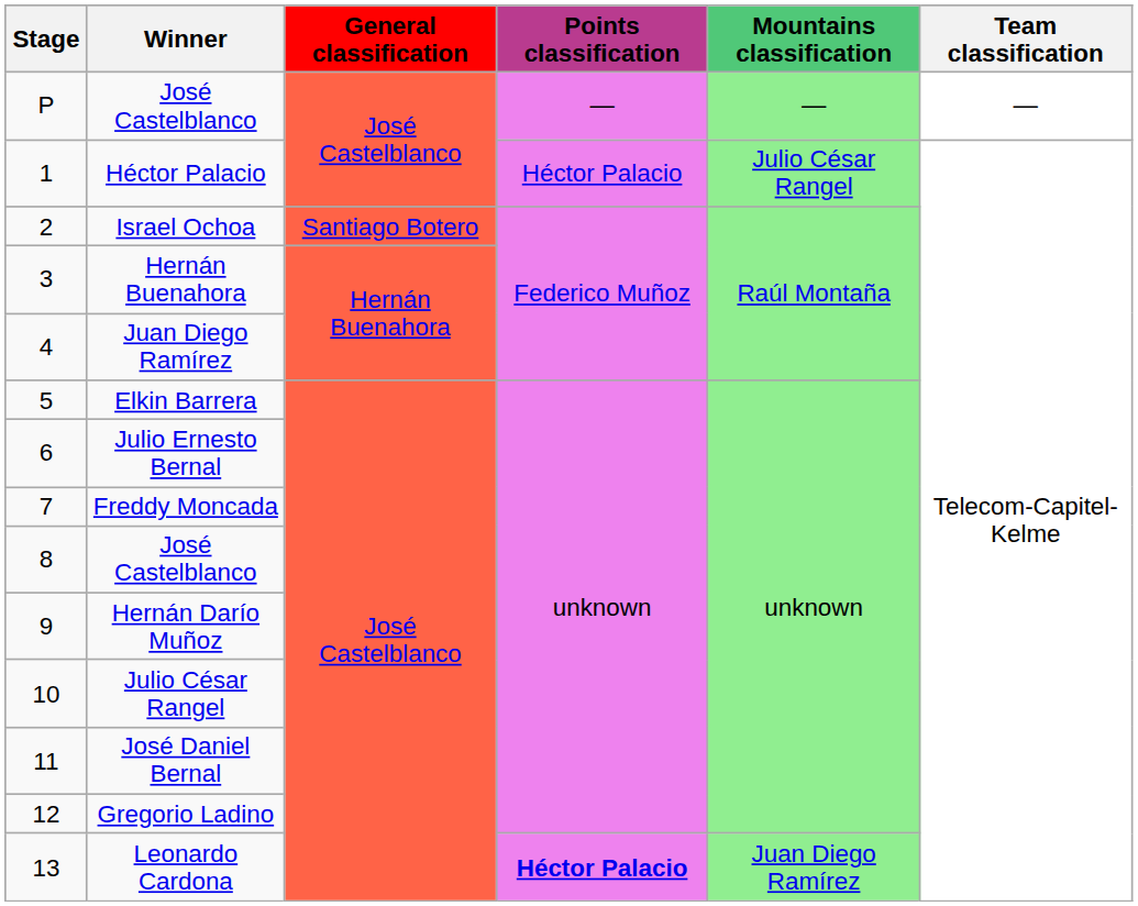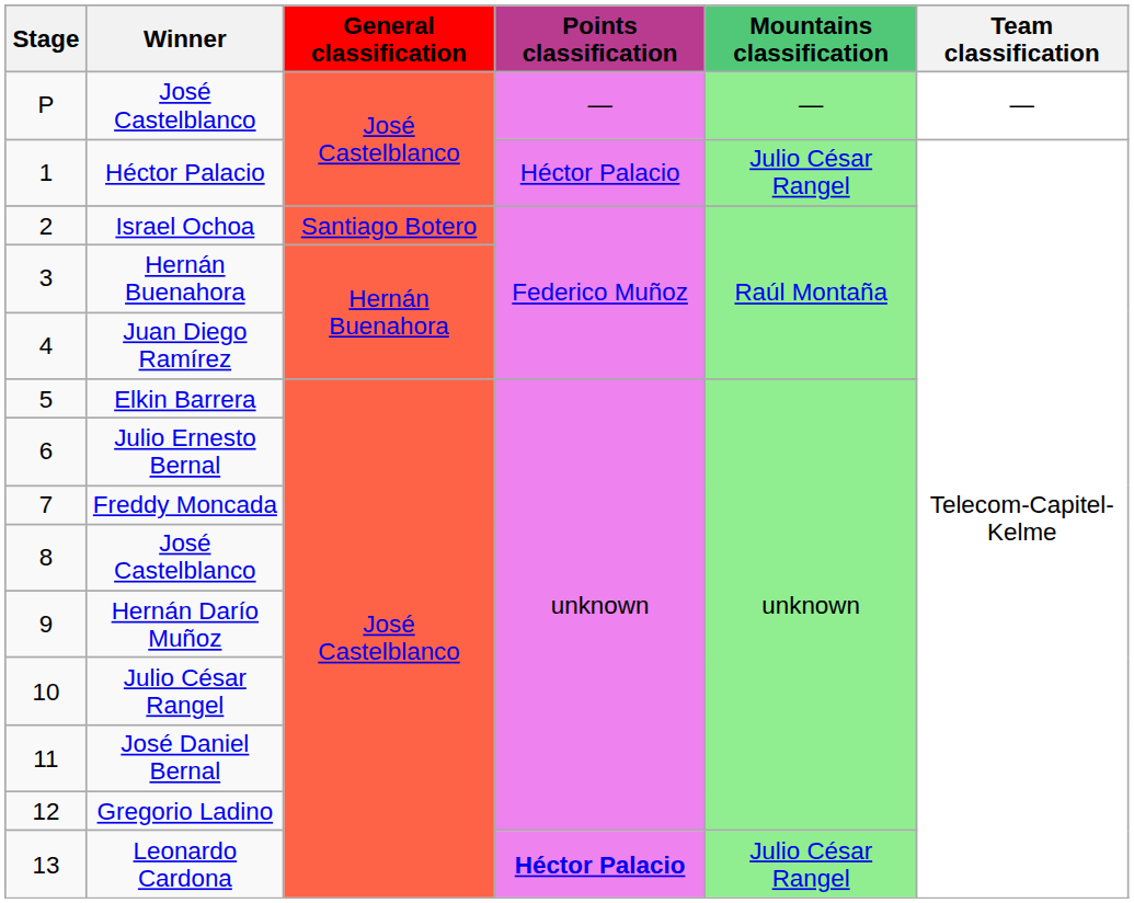 <table class="wikitable" style="text-align: center; font-size:smaller;">
 <tr style="background:#efefef;">
 <th style="width:1%;">Stage</th>
 <th style="width:14%;">Winner</th>
 <th style="background:red; width:15%;">General classification</th>
 <th style="background:#b93b8f; width:15%;">Points classification</th>
 <th style="background:#50c878; width:15%;">Mountains classification</th>
 <th style="background:offwhite; width:15%;">Team classification</th>
 </tr>
 <tr>
 <td>P</td>
 <td><a href='#'>José Castelblanco</a></td>
 <td style="background:tomato;" rowspan="2"><a href='#'>José Castelblanco</a></td>
 <td style="background:violet;">—</td>
 <td style="background:lightgreen;">—</td>
 <td style="background:white;">—</td>
 </tr>
 <tr>
 <td>1</td>
 <td><a href='#'>Héctor Palacio</a></td>
 <td style="background:violet;"><a href='#'>Héctor Palacio</a></td>
 <td style="background:lightgreen;"><a href='#'>Julio César Rangel</a></td>
 <td style="background:white;" rowspan="13">Telecom-Capitel-Kelme</td>
 </tr>
 <tr>
 <td>2</td>
 <td><a href='#'>Israel Ochoa</a></td>
 <td style="background:tomato;"><a href='#'>Santiago Botero</a></td>
 <td style="background:violet;" rowspan="3"><a href='#'>Federico Muñoz</a></td>
 <td style="background:lightgreen;" rowspan="3"><a href='#'>Raúl Montaña</a></td>
 </tr>
 <tr>
 <td>3</td>
 <td><a href='#'>Hernán Buenahora</a></td>
 <td style="background:tomato;" rowspan="2"><a href='#'>Hernán Buenahora</a></td>
 </tr>
 <tr>
 <td>4</td>
 <td><a href='#'>Juan Diego Ramírez</a></td>
 </tr>
 <tr>
 <td>5</td>
 <td><a href='#'>Elkin Barrera</a></td>
 <td style="background:tomato;" rowspan="9"><a href='#'>José Castelblanco</a></td>
 <td style="background:violet;" rowspan="8">unknown</td>
 <td style="background:lightgreen;" rowspan="8">unknown</td>
 </tr>
 <tr>
 <td>6</td>
 <td><a href='#'>Julio Ernesto Bernal</a></td>
 </tr>
 <tr>
 <td>7</td>
 <td><a href='#'>Freddy Moncada</a></td>
 </tr>
 <tr>
 <td>8</td>
 <td><a href='#'>José Castelblanco</a></td>
 </tr>
 <tr>
 <td>9</td>
 <td><a href='#'>Hernán Darío Muñoz</a></td>
 </tr>
 <tr>
 <td>10</td>
 <td><a href='#'>Julio César Rangel</a></td>
 </tr>
 <tr>
 <td>11</td>
 <td><a href='#'>José Daniel Bernal</a></td>
 </tr>
 <tr>
 <td>12</td>
 <td><a href='#'>Gregorio Ladino</a></td>
 </tr>
 <tr>
 <td>13</td>
 <td><a href='#'>Leonardo Cardona</a></td>
 <td style="background:violet;"><strong><a href='#'>Héctor Palacio</a></strong></td>
-<td style="background:lightgreen;"><a href='#'>Juan Diego Ramírez</a></td>
+<td style="background:lightgreen;"><a href='#'>Julio César Rangel</a></td>
 </tr>
 </table>
